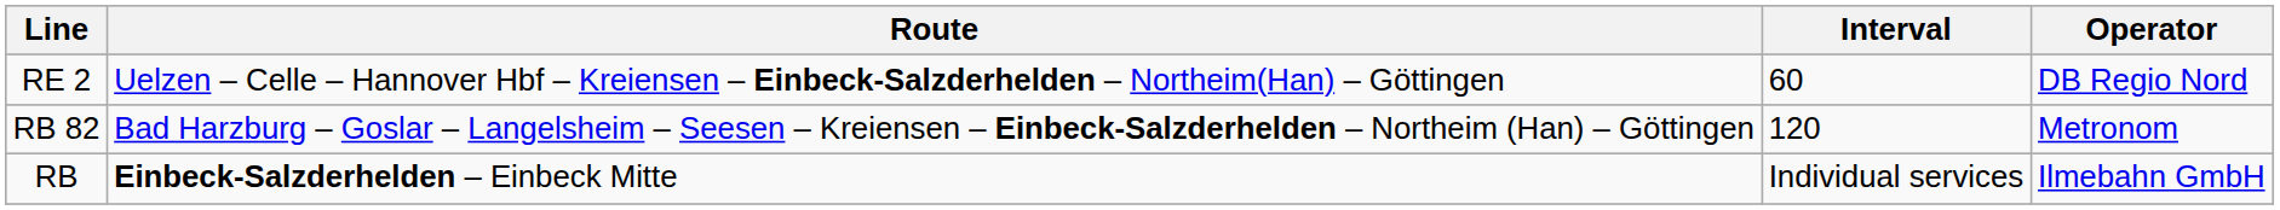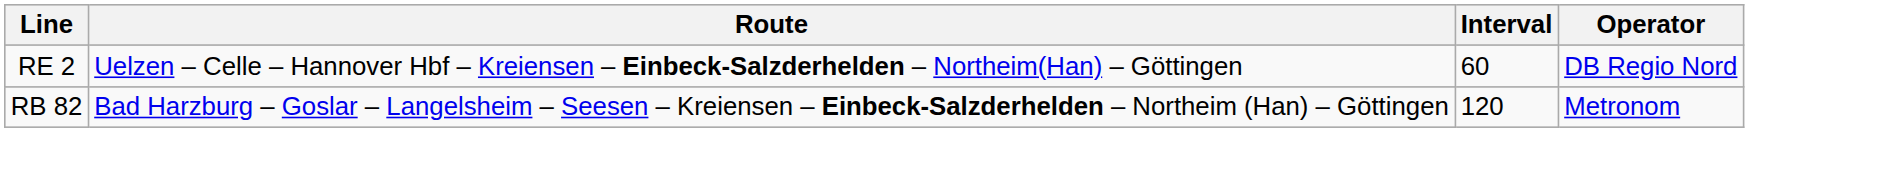 <table class="wikitable">
 <tr>
 <th>Line</th>
 <th>Route</th>
 <th>Interval</th>
 <th>Operator</th>
 </tr>
 <tr>
 <td align="center">RE 2</td>
 <td><a href='#'>Uelzen</a> – Celle – Hannover Hbf – <a href='#'>Kreiensen</a> – <strong>Einbeck-Salzderhelden</strong> – <a href='#'>Northeim(Han)</a> – Göttingen</td>
 <td>60</td>
 <td><a href='#'>DB Regio Nord</a></td>
 </tr>
 <tr>
 <td align="center">RB 82</td>
 <td><a href='#'>Bad Harzburg</a> – <a href='#'>Goslar</a> – <a href='#'>Langelsheim</a> – <a href='#'>Seesen</a> – Kreiensen – <strong>Einbeck-Salzderhelden</strong> – Northeim (Han) – Göttingen</td>
 <td>120</td>
 <td><a href='#'>Metronom</a></td>
 </tr>
-<tr>
-<td align="center">RB</td>
-<td><strong>Einbeck-Salzderhelden</strong> – Einbeck Mitte</td>
-<td>Individual services</td>
-<td><a href='#'>Ilmebahn GmbH</a></td>
-</tr>
 </table>
